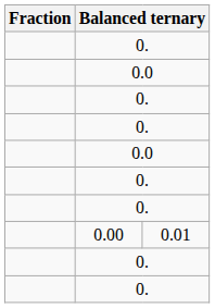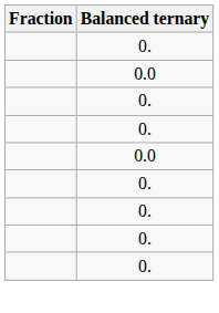 <table class="wikitable" style="text-align: center;">
 <tr>
 <th>Fraction</th>
 <th colspan="2">Balanced ternary</th>
 </tr>
 <tr>
 <td></td>
 <td colspan="2">0.</td>
 </tr>
 <tr>
 <td></td>
 <td colspan="2">0.0</td>
 </tr>
 <tr>
 <td></td>
 <td colspan="2">0.</td>
 </tr>
 <tr>
 <td></td>
 <td colspan="2">0.</td>
 </tr>
 <tr>
 <td></td>
 <td colspan="2">0.0</td>
 </tr>
 <tr>
 <td></td>
 <td colspan="2">0.</td>
 </tr>
 <tr>
 <td></td>
 <td colspan="2">0.</td>
 </tr>
 <tr>
 <td></td>
-<td>0.00</td>
-<td>0.01</td>
-</tr>
-<tr>
-<td></td>
 <td colspan="2">0.</td>
 </tr>
 <tr>
 <td></td>
 <td colspan="2">0.</td>
 </tr>
 </table>
